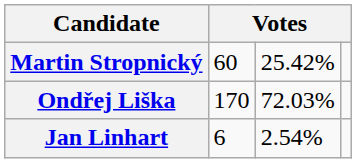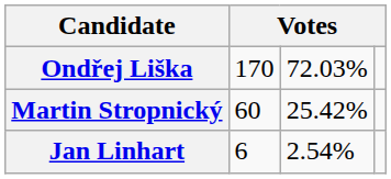 <table class="wikitable">
 <tr>
 <th>Candidate</th>
 <th colspan=3>Votes</th>
 </tr>
 <tr>
+<th><a href='#'>Ondřej Liška</a></th>
+<td>170</td>
+<td>72.03%</td>
+<td></td>
+</tr>
+<tr>
 <th><a href='#'>Martin Stropnický</a></th>
 <td>60</td>
 <td>25.42%</td>
-<td></td>
-</tr>
-<tr>
-<th><a href='#'>Ondřej Liška</a></th>
-<td>170</td>
-<td>72.03%</td>
 <td></td>
 </tr>
 <tr>
 <th><a href='#'>Jan Linhart</a></th>
 <td>6</td>
 <td>2.54%</td>
 <td></td>
 </tr>
 </table>
